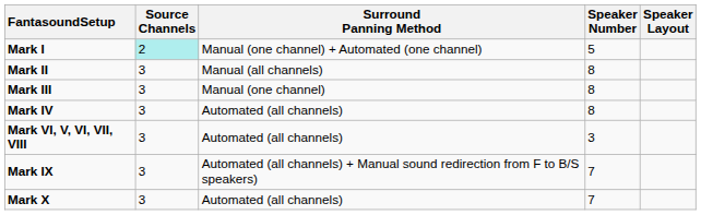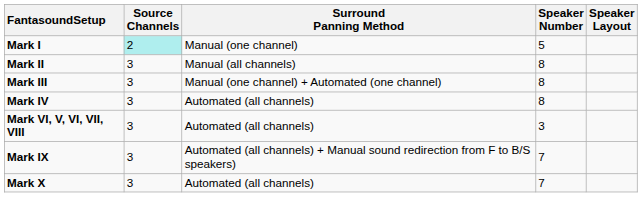 <table class="wikitable">
 <tr style="font-weight:bold; text-align:center;">
 <th style="font-weight:normal; text-align:left;"><strong>FantasoundSetup</strong></th>
 <th>Source<br>Channels</th>
 <th>Surround<br>Panning Method</th>
 <th>Speaker<br>Number</th>
 <th>Speaker<br>Layout</th>
 </tr>
 <tr>
 <td style="font-weight:bold;"><strong>Mark I</strong></td>
 <td style="background: paleturquoise;">2</td>
-<td>Manual (one channel) + Automated (one channel)</td>
+<td>Manual (one channel)</td>
 <td>5</td>
 <td></td>
 </tr>
 <tr>
 <td style="font-weight:bold;"><strong>Mark II</strong></td>
 <td>3</td>
 <td>Manual (all channels)</td>
 <td>8</td>
 <td></td>
 </tr>
 <tr>
 <td style="font-weight:bold;"><strong>Mark III</strong></td>
 <td>3</td>
-<td>Manual (one channel)</td>
+<td>Manual (one channel) + Automated (one channel)</td>
 <td>8</td>
 <td></td>
 </tr>
 <tr>
 <td style="font-weight:bold;"><strong>Mark IV</strong></td>
 <td>3</td>
 <td>Automated (all channels)</td>
 <td>8</td>
 <td></td>
 </tr>
 <tr>
 <td style="font-weight:bold;"><strong>Mark VI, V, VI, VII, VIII</strong></td>
 <td>3</td>
 <td>Automated (all channels)</td>
 <td>3</td>
 <td></td>
 </tr>
 <tr>
 <td style="font-weight:bold;"><strong>Mark IX</strong></td>
 <td>3</td>
 <td>Automated (all channels) + Manual sound redirection from F to B/S speakers)</td>
 <td>7</td>
 <td></td>
 </tr>
 <tr>
 <td style="font-weight:bold;"><strong>Mark X</strong></td>
 <td>3</td>
 <td>Automated (all channels)</td>
 <td>7</td>
 <td></td>
 </tr>
 </table>
